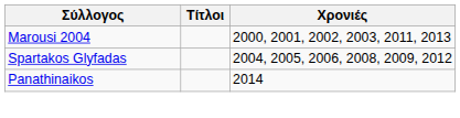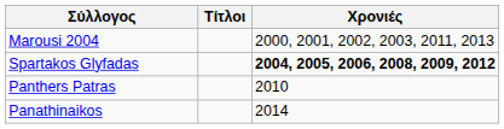 <table class="wikitable">
 <tr>
 <th width=200>Σύλλογος</th>
 <th width=50>Τίτλοι</th>
 <th>Χρονιές</th>
 </tr>
 <tr>
 <td><a href='#'>Marousi 2004</a></td>
 <td></td>
 <td>2000, 2001, 2002, 2003, 2011, 2013</td>
 </tr>
 <tr>
 <td><a href='#'>Spartakos Glyfadas</a></td>
 <td></td>
-<td>2004, 2005, 2006, 2008, 2009, 2012</td>
+<td><strong>2004, 2005, 2006, 2008, 2009, 2012</strong></td>
+</tr>
+<tr>
+<td><a href='#'>Panthers Patras</a></td>
+<td></td>
+<td>2010</td>
 </tr>
 <tr>
 <td><a href='#'>Panathinaikos</a></td>
 <td></td>
 <td>2014</td>
 </tr>
 </table>
